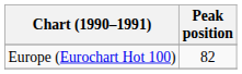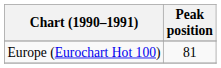 <table class="wikitable sortable">
 <tr>
 <th>Chart (1990–1991)</th>
 <th>Peak<br>position</th>
 </tr>
 <tr>
 </tr>
 <tr>
 <td>Europe (<a href='#'>Eurochart Hot 100</a>)</td>
-<td align="center">82</td>
+<td align="center">81</td>
 </tr>
 <tr>
 </tr>
 <tr>
 </tr>
 <tr>
 </tr>
 <tr>
 </tr>
 </table>
